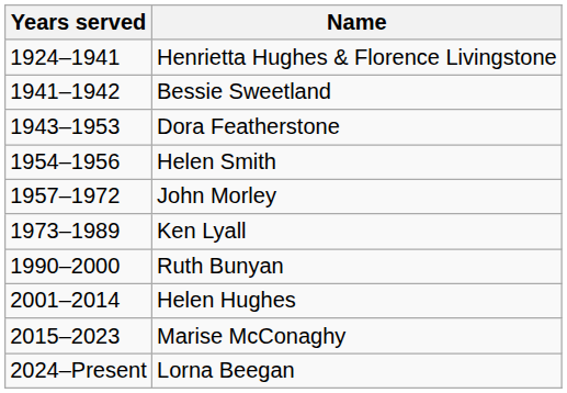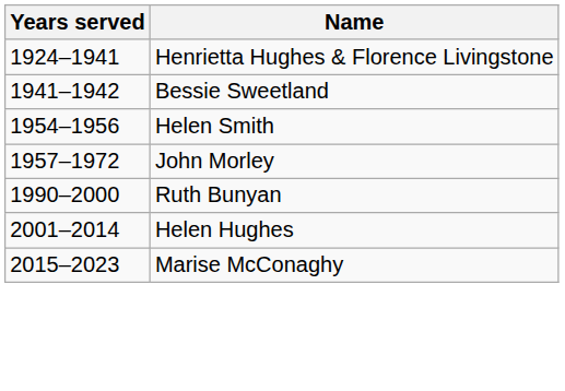 <table class="wikitable">
 <tr>
 <th>Years served</th>
 <th>Name</th>
 </tr>
 <tr>
 <td>1924–1941</td>
 <td>Henrietta Hughes & Florence Livingstone</td>
 </tr>
 <tr>
 <td>1941–1942</td>
 <td>Bessie Sweetland</td>
 </tr>
 <tr>
-<td>1943–1953</td>
-<td>Dora Featherstone</td>
-</tr>
-<tr>
 <td>1954–1956</td>
 <td>Helen Smith</td>
 </tr>
 <tr>
 <td>1957–1972</td>
 <td>John Morley</td>
-</tr>
-<tr>
-<td>1973–1989</td>
-<td>Ken Lyall</td>
 </tr>
 <tr>
 <td>1990–2000</td>
 <td>Ruth Bunyan</td>
 </tr>
 <tr>
 <td>2001–2014</td>
 <td>Helen Hughes</td>
 </tr>
 <tr>
 <td>2015–2023</td>
 <td>Marise McConaghy</td>
 </tr>
-<tr>
-<td>2024–Present</td>
-<td>Lorna Beegan</td>
-</tr>
 </table>
